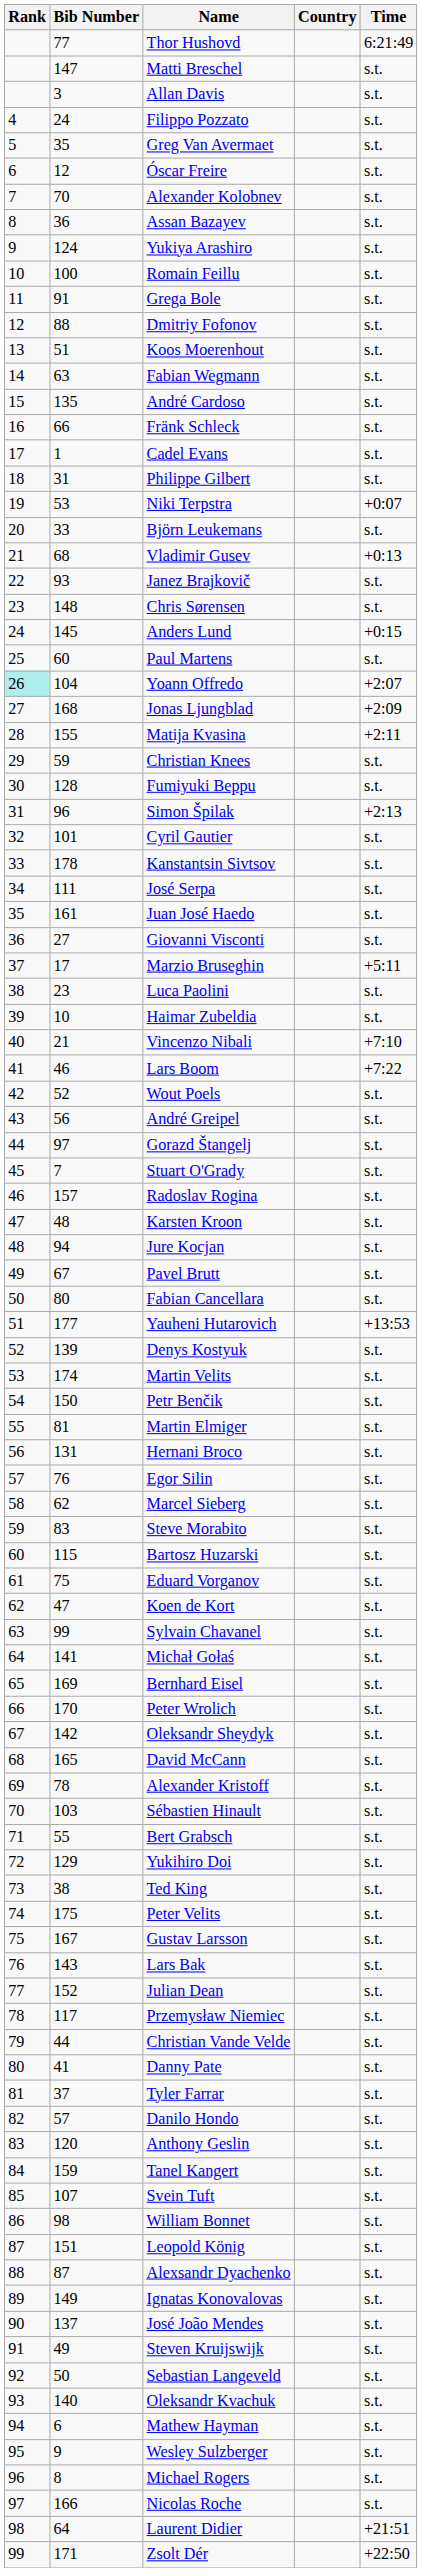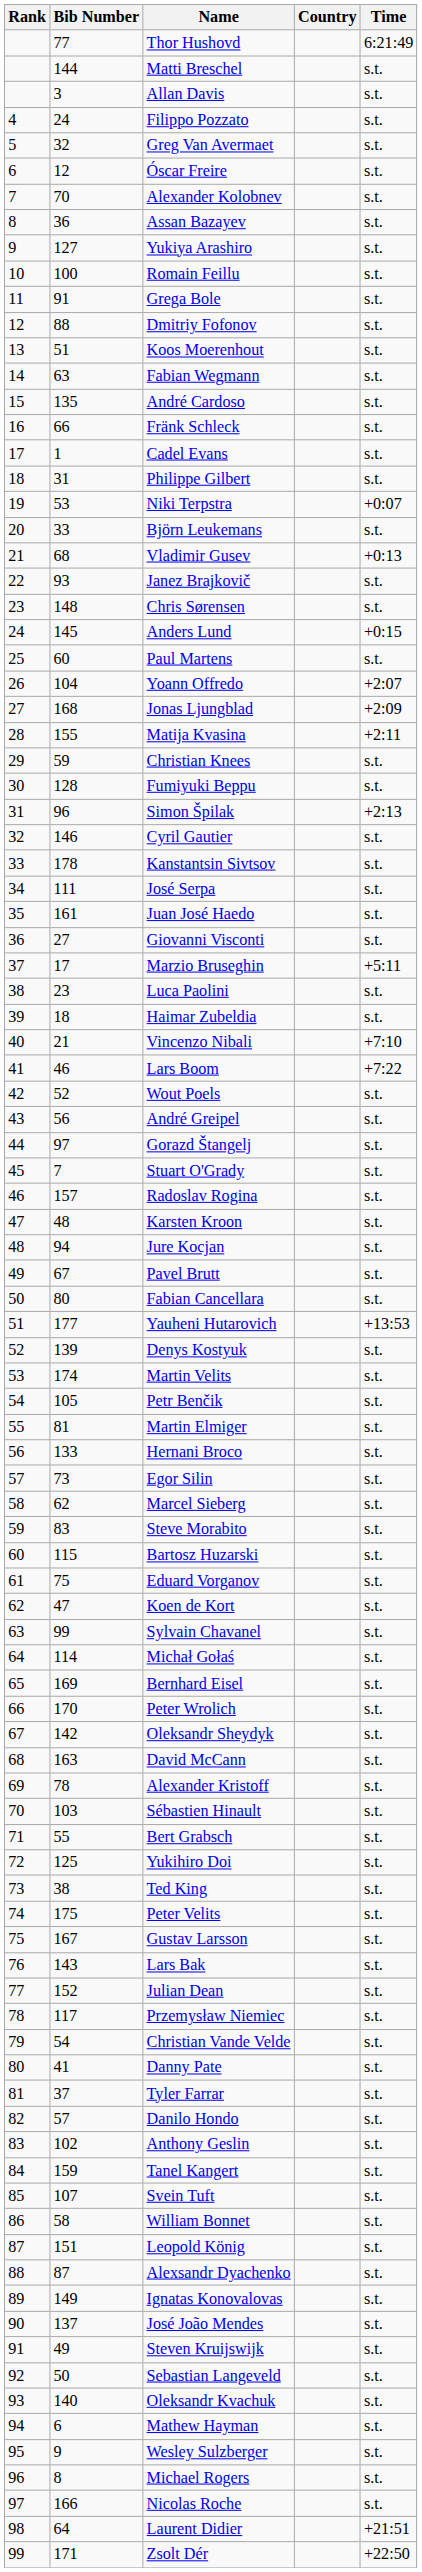 <table class="wikitable sortable">
 <tr>
 <th>Rank</th>
 <th>Bib Number</th>
 <th>Name</th>
 <th>Country</th>
 <th class = unsortable>Time</th>
 </tr>
 <tr>
 <td></td>
 <td>77</td>
 <td><a href='#'>Thor Hushovd</a></td>
 <td></td>
 <td>6:21:49</td>
 </tr>
 <tr>
 <td></td>
-<td>147</td>
+<td>144</td>
 <td><a href='#'>Matti Breschel</a></td>
 <td></td>
 <td>s.t.</td>
 </tr>
 <tr>
 <td></td>
 <td>3</td>
 <td><a href='#'>Allan Davis</a></td>
 <td></td>
 <td>s.t.</td>
 </tr>
 <tr>
 <td>4</td>
 <td>24</td>
 <td><a href='#'>Filippo Pozzato</a></td>
 <td></td>
 <td>s.t.</td>
 </tr>
 <tr>
 <td>5</td>
-<td>35</td>
+<td>32</td>
 <td><a href='#'>Greg Van Avermaet</a></td>
 <td></td>
 <td>s.t.</td>
 </tr>
 <tr>
 <td>6</td>
 <td>12</td>
 <td><a href='#'>Óscar Freire</a></td>
 <td></td>
 <td>s.t.</td>
 </tr>
 <tr>
 <td>7</td>
 <td>70</td>
 <td><a href='#'>Alexander Kolobnev</a></td>
 <td></td>
 <td>s.t.</td>
 </tr>
 <tr>
 <td>8</td>
 <td>36</td>
 <td><a href='#'>Assan Bazayev</a></td>
 <td></td>
 <td>s.t.</td>
 </tr>
 <tr>
 <td>9</td>
-<td>124</td>
+<td>127</td>
 <td><a href='#'>Yukiya Arashiro</a></td>
 <td></td>
 <td>s.t.</td>
 </tr>
 <tr>
 <td>10</td>
 <td>100</td>
 <td><a href='#'>Romain Feillu</a></td>
 <td></td>
 <td>s.t.</td>
 </tr>
 <tr>
 <td>11</td>
 <td>91</td>
 <td><a href='#'>Grega Bole</a></td>
 <td></td>
 <td>s.t.</td>
 </tr>
 <tr>
 <td>12</td>
 <td>88</td>
 <td><a href='#'>Dmitriy Fofonov</a></td>
 <td></td>
 <td>s.t.</td>
 </tr>
 <tr>
 <td>13</td>
 <td>51</td>
 <td><a href='#'>Koos Moerenhout</a></td>
 <td></td>
 <td>s.t.</td>
 </tr>
 <tr>
 <td>14</td>
 <td>63</td>
 <td><a href='#'>Fabian Wegmann</a></td>
 <td></td>
 <td>s.t.</td>
 </tr>
 <tr>
 <td>15</td>
 <td>135</td>
 <td><a href='#'>André Cardoso</a></td>
 <td></td>
 <td>s.t.</td>
 </tr>
 <tr>
 <td>16</td>
 <td>66</td>
 <td><a href='#'>Fränk Schleck</a></td>
 <td></td>
 <td>s.t.</td>
 </tr>
 <tr>
 <td>17</td>
 <td>1</td>
 <td><a href='#'>Cadel Evans</a></td>
 <td></td>
 <td>s.t.</td>
 </tr>
 <tr>
 <td>18</td>
 <td>31</td>
 <td><a href='#'>Philippe Gilbert</a></td>
 <td></td>
 <td>s.t.</td>
 </tr>
 <tr>
 <td>19</td>
 <td>53</td>
 <td><a href='#'>Niki Terpstra</a></td>
 <td></td>
 <td>+0:07</td>
 </tr>
 <tr>
 <td>20</td>
 <td>33</td>
 <td><a href='#'>Björn Leukemans</a></td>
 <td></td>
 <td>s.t.</td>
 </tr>
 <tr>
 <td>21</td>
 <td>68</td>
 <td><a href='#'>Vladimir Gusev</a></td>
 <td></td>
 <td>+0:13</td>
 </tr>
 <tr>
 <td>22</td>
 <td>93</td>
 <td><a href='#'>Janez Brajkovič</a></td>
 <td></td>
 <td>s.t.</td>
 </tr>
 <tr>
 <td>23</td>
 <td>148</td>
 <td><a href='#'>Chris Sørensen</a></td>
 <td></td>
 <td>s.t.</td>
 </tr>
 <tr>
 <td>24</td>
 <td>145</td>
 <td><a href='#'>Anders Lund</a></td>
 <td></td>
 <td>+0:15</td>
 </tr>
 <tr>
 <td>25</td>
 <td>60</td>
 <td><a href='#'>Paul Martens</a></td>
 <td></td>
 <td>s.t.</td>
 </tr>
 <tr>
-<td style="background: paleturquoise;">26</td>
+<td>26</td>
 <td>104</td>
 <td><a href='#'>Yoann Offredo</a></td>
 <td></td>
 <td>+2:07</td>
 </tr>
 <tr>
 <td>27</td>
 <td>168</td>
 <td><a href='#'>Jonas Ljungblad</a></td>
 <td></td>
 <td>+2:09</td>
 </tr>
 <tr>
 <td>28</td>
 <td>155</td>
 <td><a href='#'>Matija Kvasina</a></td>
 <td></td>
 <td>+2:11</td>
 </tr>
 <tr>
 <td>29</td>
 <td>59</td>
 <td><a href='#'>Christian Knees</a></td>
 <td></td>
 <td>s.t.</td>
 </tr>
 <tr>
 <td>30</td>
 <td>128</td>
 <td><a href='#'>Fumiyuki Beppu</a></td>
 <td></td>
 <td>s.t.</td>
 </tr>
 <tr>
 <td>31</td>
 <td>96</td>
 <td><a href='#'>Simon Špilak</a></td>
 <td></td>
 <td>+2:13</td>
 </tr>
 <tr>
 <td>32</td>
-<td>101</td>
+<td>146</td>
 <td><a href='#'>Cyril Gautier</a></td>
 <td></td>
 <td>s.t.</td>
 </tr>
 <tr>
 <td>33</td>
 <td>178</td>
 <td><a href='#'>Kanstantsin Sivtsov</a></td>
 <td></td>
 <td>s.t.</td>
 </tr>
 <tr>
 <td>34</td>
 <td>111</td>
 <td><a href='#'>José Serpa</a></td>
 <td></td>
 <td>s.t.</td>
 </tr>
 <tr>
 <td>35</td>
 <td>161</td>
 <td><a href='#'>Juan José Haedo</a></td>
 <td></td>
 <td>s.t.</td>
 </tr>
 <tr>
 <td>36</td>
 <td>27</td>
 <td><a href='#'>Giovanni Visconti</a></td>
 <td></td>
 <td>s.t.</td>
 </tr>
 <tr>
 <td>37</td>
 <td>17</td>
 <td><a href='#'>Marzio Bruseghin</a></td>
 <td></td>
 <td>+5:11</td>
 </tr>
 <tr>
 <td>38</td>
 <td>23</td>
 <td><a href='#'>Luca Paolini</a></td>
 <td></td>
 <td>s.t.</td>
 </tr>
 <tr>
 <td>39</td>
-<td>10</td>
+<td>18</td>
 <td><a href='#'>Haimar Zubeldia</a></td>
 <td></td>
 <td>s.t.</td>
 </tr>
 <tr>
 <td>40</td>
 <td>21</td>
 <td><a href='#'>Vincenzo Nibali</a></td>
 <td></td>
 <td>+7:10</td>
 </tr>
 <tr>
 <td>41</td>
 <td>46</td>
 <td><a href='#'>Lars Boom</a></td>
 <td></td>
 <td>+7:22</td>
 </tr>
 <tr>
 <td>42</td>
 <td>52</td>
 <td><a href='#'>Wout Poels</a></td>
 <td></td>
 <td>s.t.</td>
 </tr>
 <tr>
 <td>43</td>
 <td>56</td>
 <td><a href='#'>André Greipel</a></td>
 <td></td>
 <td>s.t.</td>
 </tr>
 <tr>
 <td>44</td>
 <td>97</td>
 <td><a href='#'>Gorazd Štangelj</a></td>
 <td></td>
 <td>s.t.</td>
 </tr>
 <tr>
 <td>45</td>
 <td>7</td>
 <td><a href='#'>Stuart O'Grady</a></td>
 <td></td>
 <td>s.t.</td>
 </tr>
 <tr>
 <td>46</td>
 <td>157</td>
 <td><a href='#'>Radoslav Rogina</a></td>
 <td></td>
 <td>s.t.</td>
 </tr>
 <tr>
 <td>47</td>
 <td>48</td>
 <td><a href='#'>Karsten Kroon</a></td>
 <td></td>
 <td>s.t.</td>
 </tr>
 <tr>
 <td>48</td>
 <td>94</td>
 <td><a href='#'>Jure Kocjan</a></td>
 <td></td>
 <td>s.t.</td>
 </tr>
 <tr>
 <td>49</td>
 <td>67</td>
 <td><a href='#'>Pavel Brutt</a></td>
 <td></td>
 <td>s.t.</td>
 </tr>
 <tr>
 <td>50</td>
 <td>80</td>
 <td><a href='#'>Fabian Cancellara</a></td>
 <td></td>
 <td>s.t.</td>
 </tr>
 <tr>
 <td>51</td>
 <td>177</td>
 <td><a href='#'>Yauheni Hutarovich</a></td>
 <td></td>
 <td>+13:53</td>
 </tr>
 <tr>
 <td>52</td>
 <td>139</td>
 <td><a href='#'>Denys Kostyuk</a></td>
 <td></td>
 <td>s.t.</td>
 </tr>
 <tr>
 <td>53</td>
 <td>174</td>
 <td><a href='#'>Martin Velits</a></td>
 <td></td>
 <td>s.t.</td>
 </tr>
 <tr>
 <td>54</td>
-<td>150</td>
+<td>105</td>
 <td><a href='#'>Petr Benčik</a></td>
 <td></td>
 <td>s.t.</td>
 </tr>
 <tr>
 <td>55</td>
 <td>81</td>
 <td><a href='#'>Martin Elmiger</a></td>
 <td></td>
 <td>s.t.</td>
 </tr>
 <tr>
 <td>56</td>
-<td>131</td>
+<td>133</td>
 <td><a href='#'>Hernani Broco</a></td>
 <td></td>
 <td>s.t.</td>
 </tr>
 <tr>
 <td>57</td>
-<td>76</td>
+<td>73</td>
 <td><a href='#'>Egor Silin</a></td>
 <td></td>
 <td>s.t.</td>
 </tr>
 <tr>
 <td>58</td>
 <td>62</td>
 <td><a href='#'>Marcel Sieberg</a></td>
 <td></td>
 <td>s.t.</td>
 </tr>
 <tr>
 <td>59</td>
 <td>83</td>
 <td><a href='#'>Steve Morabito</a></td>
 <td></td>
 <td>s.t.</td>
 </tr>
 <tr>
 <td>60</td>
 <td>115</td>
 <td><a href='#'>Bartosz Huzarski</a></td>
 <td></td>
 <td>s.t.</td>
 </tr>
 <tr>
 <td>61</td>
 <td>75</td>
 <td><a href='#'>Eduard Vorganov</a></td>
 <td></td>
 <td>s.t.</td>
 </tr>
 <tr>
 <td>62</td>
 <td>47</td>
 <td><a href='#'>Koen de Kort</a></td>
 <td></td>
 <td>s.t.</td>
 </tr>
 <tr>
 <td>63</td>
 <td>99</td>
 <td><a href='#'>Sylvain Chavanel</a></td>
 <td></td>
 <td>s.t.</td>
 </tr>
 <tr>
 <td>64</td>
-<td>141</td>
+<td>114</td>
 <td><a href='#'>Michał Gołaś</a></td>
 <td></td>
 <td>s.t.</td>
 </tr>
 <tr>
 <td>65</td>
 <td>169</td>
 <td><a href='#'>Bernhard Eisel</a></td>
 <td></td>
 <td>s.t.</td>
 </tr>
 <tr>
 <td>66</td>
 <td>170</td>
 <td><a href='#'>Peter Wrolich</a></td>
 <td></td>
 <td>s.t.</td>
 </tr>
 <tr>
 <td>67</td>
 <td>142</td>
 <td><a href='#'>Oleksandr Sheydyk</a></td>
 <td></td>
 <td>s.t.</td>
 </tr>
 <tr>
 <td>68</td>
-<td>165</td>
+<td>163</td>
 <td><a href='#'>David McCann</a></td>
 <td></td>
 <td>s.t.</td>
 </tr>
 <tr>
 <td>69</td>
 <td>78</td>
 <td><a href='#'>Alexander Kristoff</a></td>
 <td></td>
 <td>s.t.</td>
 </tr>
 <tr>
 <td>70</td>
 <td>103</td>
 <td><a href='#'>Sébastien Hinault</a></td>
 <td></td>
 <td>s.t.</td>
 </tr>
 <tr>
 <td>71</td>
 <td>55</td>
 <td><a href='#'>Bert Grabsch</a></td>
 <td></td>
 <td>s.t.</td>
 </tr>
 <tr>
 <td>72</td>
-<td>129</td>
+<td>125</td>
 <td><a href='#'>Yukihiro Doi</a></td>
 <td></td>
 <td>s.t.</td>
 </tr>
 <tr>
 <td>73</td>
 <td>38</td>
 <td><a href='#'>Ted King</a></td>
 <td></td>
 <td>s.t.</td>
 </tr>
 <tr>
 <td>74</td>
 <td>175</td>
 <td><a href='#'>Peter Velits</a></td>
 <td></td>
 <td>s.t.</td>
 </tr>
 <tr>
 <td>75</td>
 <td>167</td>
 <td><a href='#'>Gustav Larsson</a></td>
 <td></td>
 <td>s.t.</td>
 </tr>
 <tr>
 <td>76</td>
 <td>143</td>
 <td><a href='#'>Lars Bak</a></td>
 <td></td>
 <td>s.t.</td>
 </tr>
 <tr>
 <td>77</td>
 <td>152</td>
 <td><a href='#'>Julian Dean</a></td>
 <td></td>
 <td>s.t.</td>
 </tr>
 <tr>
 <td>78</td>
 <td>117</td>
 <td><a href='#'>Przemysław Niemiec</a></td>
 <td></td>
 <td>s.t.</td>
 </tr>
 <tr>
 <td>79</td>
-<td>44</td>
+<td>54</td>
 <td><a href='#'>Christian Vande Velde</a></td>
 <td></td>
 <td>s.t.</td>
 </tr>
 <tr>
 <td>80</td>
 <td>41</td>
 <td><a href='#'>Danny Pate</a></td>
 <td></td>
 <td>s.t.</td>
 </tr>
 <tr>
 <td>81</td>
 <td>37</td>
 <td><a href='#'>Tyler Farrar</a></td>
 <td></td>
 <td>s.t.</td>
 </tr>
 <tr>
 <td>82</td>
 <td>57</td>
 <td><a href='#'>Danilo Hondo</a></td>
 <td></td>
 <td>s.t.</td>
 </tr>
 <tr>
 <td>83</td>
-<td>120</td>
+<td>102</td>
 <td><a href='#'>Anthony Geslin</a></td>
 <td></td>
 <td>s.t.</td>
 </tr>
 <tr>
 <td>84</td>
 <td>159</td>
 <td><a href='#'>Tanel Kangert</a></td>
 <td></td>
 <td>s.t.</td>
 </tr>
 <tr>
 <td>85</td>
 <td>107</td>
 <td><a href='#'>Svein Tuft</a></td>
 <td></td>
 <td>s.t.</td>
 </tr>
 <tr>
 <td>86</td>
-<td>98</td>
+<td>58</td>
 <td><a href='#'>William Bonnet</a></td>
 <td></td>
 <td>s.t.</td>
 </tr>
 <tr>
 <td>87</td>
 <td>151</td>
 <td><a href='#'>Leopold König</a></td>
 <td></td>
 <td>s.t.</td>
 </tr>
 <tr>
 <td>88</td>
 <td>87</td>
 <td><a href='#'>Alexsandr Dyachenko</a></td>
 <td></td>
 <td>s.t.</td>
 </tr>
 <tr>
 <td>89</td>
 <td>149</td>
 <td><a href='#'>Ignatas Konovalovas</a></td>
 <td></td>
 <td>s.t.</td>
 </tr>
 <tr>
 <td>90</td>
 <td>137</td>
 <td><a href='#'>José João Mendes</a></td>
 <td></td>
 <td>s.t.</td>
 </tr>
 <tr>
 <td>91</td>
 <td>49</td>
 <td><a href='#'>Steven Kruijswijk</a></td>
 <td></td>
 <td>s.t.</td>
 </tr>
 <tr>
 <td>92</td>
 <td>50</td>
 <td><a href='#'>Sebastian Langeveld</a></td>
 <td></td>
 <td>s.t.</td>
 </tr>
 <tr>
 <td>93</td>
 <td>140</td>
 <td><a href='#'>Oleksandr Kvachuk</a></td>
 <td></td>
 <td>s.t.</td>
 </tr>
 <tr>
 <td>94</td>
 <td>6</td>
 <td><a href='#'>Mathew Hayman</a></td>
 <td></td>
 <td>s.t.</td>
 </tr>
 <tr>
 <td>95</td>
 <td>9</td>
 <td><a href='#'>Wesley Sulzberger</a></td>
 <td></td>
 <td>s.t.</td>
 </tr>
 <tr>
 <td>96</td>
 <td>8</td>
 <td><a href='#'>Michael Rogers</a></td>
 <td></td>
 <td>s.t.</td>
 </tr>
 <tr>
 <td>97</td>
 <td>166</td>
 <td><a href='#'>Nicolas Roche</a></td>
 <td></td>
 <td>s.t.</td>
 </tr>
 <tr>
 <td>98</td>
 <td>64</td>
 <td><a href='#'>Laurent Didier</a></td>
 <td></td>
 <td>+21:51</td>
 </tr>
 <tr>
 <td>99</td>
 <td>171</td>
 <td><a href='#'>Zsolt Dér</a></td>
 <td></td>
 <td>+22:50</td>
 </tr>
 </table>
